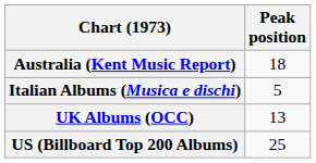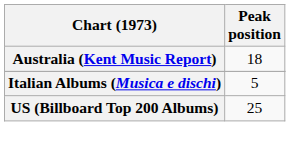 <table class="wikitable sortable plainrowheaders">
 <tr>
 <th scope="col">Chart (1973)</th>
 <th scope="col">Peak<br>position</th>
 </tr>
 <tr>
 <th scope="row">Australia (<a href='#'>Kent Music Report</a>)</th>
 <td align="center">18</td>
 </tr>
 <tr>
 </tr>
 <tr>
 <th scope="row">Italian Albums (<em><a href='#'>Musica e dischi</a></em>)</th>
 <td align="center">5</td>
 </tr>
 <tr>
-<th scope="row"><a href='#'>UK Albums</a> (<a href='#'>OCC</a>)</th>
-<td align="center">13</td>
-</tr>
-<tr>
 <th scope="row">US (Billboard Top 200 Albums)</th>
 <td align="center">25</td>
 </tr>
 </table>
